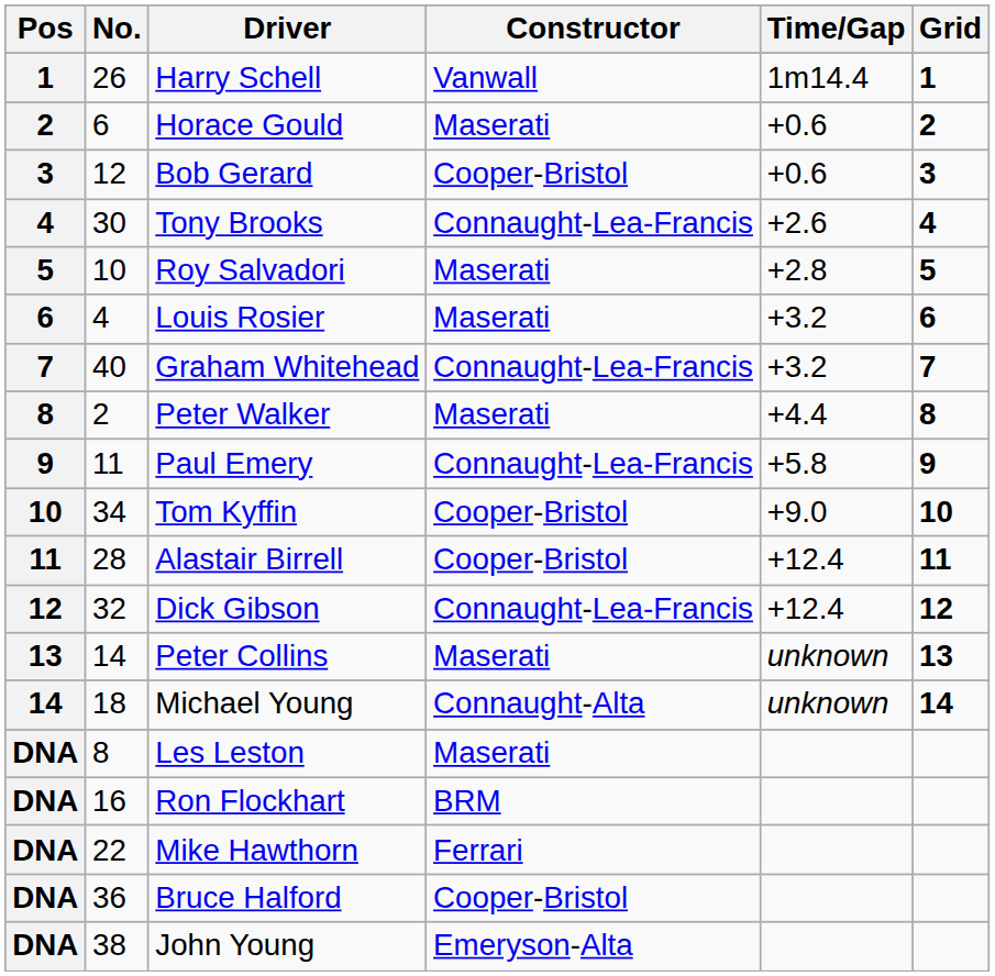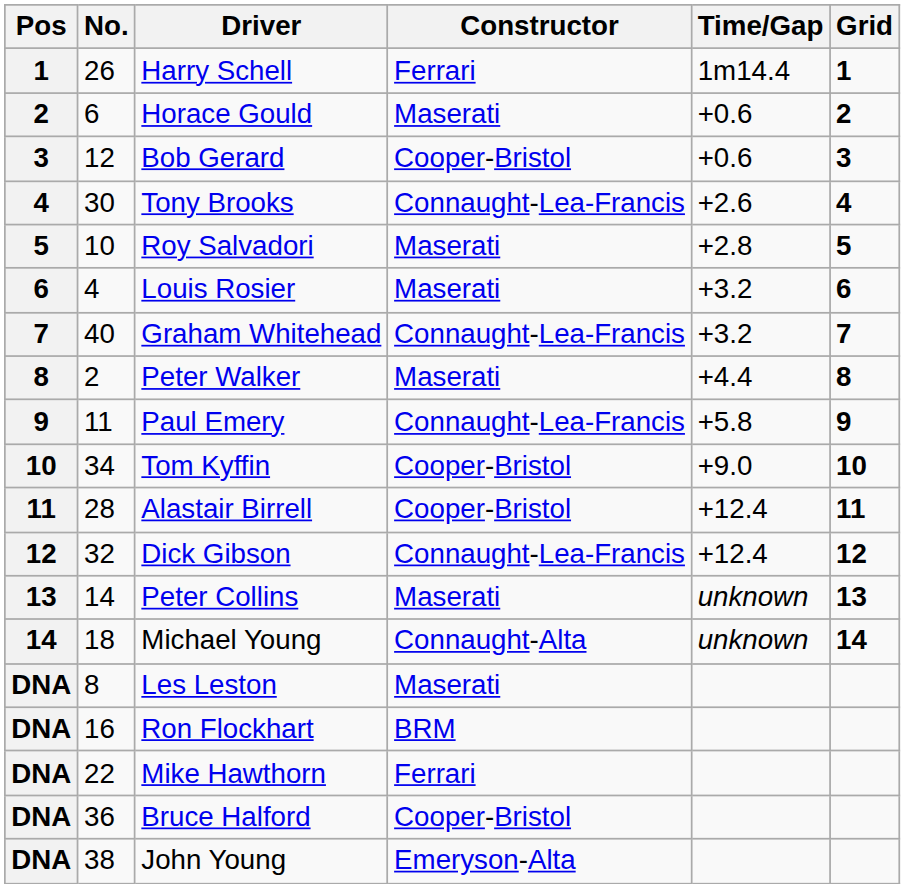 <table class="wikitable">
 <tr>
 <th>Pos</th>
 <th>No.</th>
 <th>Driver</th>
 <th>Constructor</th>
 <th>Time/Gap</th>
 <th>Grid</th>
 </tr>
 <tr>
 <th>1</th>
 <td>26</td>
 <td> <a href='#'>Harry Schell</a></td>
-<td><a href='#'>Vanwall</a></td>
+<td><a href='#'>Ferrari</a></td>
 <td>1m14.4</td>
 <td><strong>1</strong></td>
 </tr>
 <tr>
 <th>2</th>
 <td>6</td>
 <td> <a href='#'>Horace Gould</a></td>
 <td><a href='#'>Maserati</a></td>
 <td>+0.6</td>
 <td><strong>2</strong></td>
 </tr>
 <tr>
 <th>3</th>
 <td>12</td>
 <td> <a href='#'>Bob Gerard</a></td>
 <td><a href='#'>Cooper</a>-<a href='#'>Bristol</a></td>
 <td>+0.6</td>
 <td><strong>3</strong></td>
 </tr>
 <tr>
 <th>4</th>
 <td>30</td>
 <td> <a href='#'>Tony Brooks</a></td>
 <td><a href='#'>Connaught</a>-<a href='#'>Lea-Francis</a></td>
 <td>+2.6</td>
 <td><strong>4</strong></td>
 </tr>
 <tr>
 <th>5</th>
 <td>10</td>
 <td> <a href='#'>Roy Salvadori</a></td>
 <td><a href='#'>Maserati</a></td>
 <td>+2.8</td>
 <td><strong>5</strong></td>
 </tr>
 <tr>
 <th>6</th>
 <td>4</td>
 <td> <a href='#'>Louis Rosier</a></td>
 <td><a href='#'>Maserati</a></td>
 <td>+3.2</td>
 <td><strong>6</strong></td>
 </tr>
 <tr>
 <th>7</th>
 <td>40</td>
 <td> <a href='#'>Graham Whitehead</a></td>
 <td><a href='#'>Connaught</a>-<a href='#'>Lea-Francis</a></td>
 <td>+3.2</td>
 <td><strong>7</strong></td>
 </tr>
 <tr>
 <th>8</th>
 <td>2</td>
 <td> <a href='#'>Peter Walker</a></td>
 <td><a href='#'>Maserati</a></td>
 <td>+4.4</td>
 <td><strong>8</strong></td>
 </tr>
 <tr>
 <th>9</th>
 <td>11</td>
 <td> <a href='#'>Paul Emery</a></td>
 <td><a href='#'>Connaught</a>-<a href='#'>Lea-Francis</a></td>
 <td>+5.8</td>
 <td><strong>9</strong></td>
 </tr>
 <tr>
 <th>10</th>
 <td>34</td>
 <td> <a href='#'>Tom Kyffin</a></td>
 <td><a href='#'>Cooper</a>-<a href='#'>Bristol</a></td>
 <td>+9.0</td>
 <td><strong>10</strong></td>
 </tr>
 <tr>
 <th>11</th>
 <td>28</td>
 <td> <a href='#'>Alastair Birrell</a></td>
 <td><a href='#'>Cooper</a>-<a href='#'>Bristol</a></td>
 <td>+12.4</td>
 <td><strong>11</strong></td>
 </tr>
 <tr>
 <th>12</th>
 <td>32</td>
 <td> <a href='#'>Dick Gibson</a></td>
 <td><a href='#'>Connaught</a>-<a href='#'>Lea-Francis</a></td>
 <td>+12.4</td>
 <td><strong>12</strong></td>
 </tr>
 <tr>
 <th>13</th>
 <td>14</td>
 <td> <a href='#'>Peter Collins</a></td>
 <td><a href='#'>Maserati</a></td>
 <td><em>unknown</em></td>
 <td><strong>13</strong></td>
 </tr>
 <tr>
 <th>14</th>
 <td>18</td>
 <td> Michael Young</td>
 <td><a href='#'>Connaught</a>-<a href='#'>Alta</a></td>
 <td><em>unknown</em></td>
 <td><strong>14</strong></td>
 </tr>
 <tr>
 <th>DNA</th>
 <td>8</td>
 <td> <a href='#'>Les Leston</a></td>
 <td><a href='#'>Maserati</a></td>
 <td></td>
 <td></td>
 </tr>
 <tr>
 <th>DNA</th>
 <td>16</td>
 <td> <a href='#'>Ron Flockhart</a></td>
 <td><a href='#'>BRM</a></td>
 <td></td>
 <td></td>
 </tr>
 <tr>
 <th>DNA</th>
 <td>22</td>
 <td> <a href='#'>Mike Hawthorn</a></td>
 <td><a href='#'>Ferrari</a></td>
 <td></td>
 <td></td>
 </tr>
 <tr>
 <th>DNA</th>
 <td>36</td>
 <td> <a href='#'>Bruce Halford</a></td>
 <td><a href='#'>Cooper</a>-<a href='#'>Bristol</a></td>
 <td></td>
 <td></td>
 </tr>
 <tr>
 <th>DNA</th>
 <td>38</td>
 <td> John Young</td>
 <td><a href='#'>Emeryson</a>-<a href='#'>Alta</a></td>
 <td></td>
 <td></td>
 </tr>
 </table>
